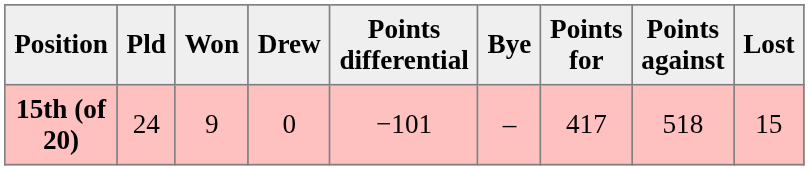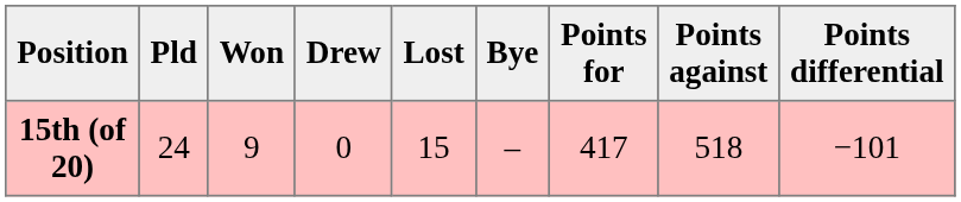 <table style=border-collapse:collapse border=1 cellspacing=0 cellpadding=5>
 <tr style="text-align:center; background:#efefef;">
 <th width=20>Position</th>
 <th width=20>Pld</th>
 <th width=20>Won</th>
 <th width=20>Drew</th>
-<th width=25>Points differential</th>
+<th width=20>Lost</th>
 <th width=20>Bye</th>
 <th width=20>Points for</th>
 <th width=20>Points against</th>
-<th width=20>Lost</th>
+<th width=25>Points differential</th>
 </tr>
 <tr style="text-align:center; background:#ffc0c0;">
 <td><strong>15th (of 20)</strong></td>
 <td>24</td>
 <td>9</td>
 <td>0</td>
-<td>−101</td>
+<td>15</td>
 <td>–</td>
 <td>417</td>
 <td>518</td>
-<td>15</td>
+<td>−101</td>
 </tr>
 </table>
